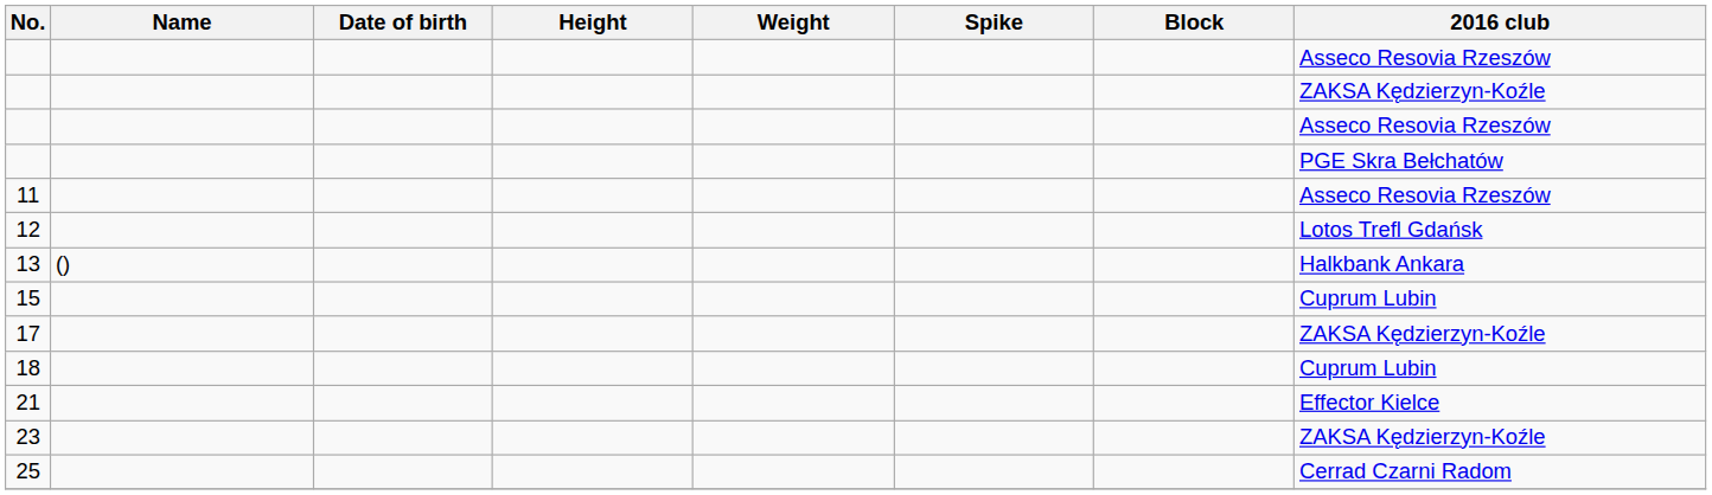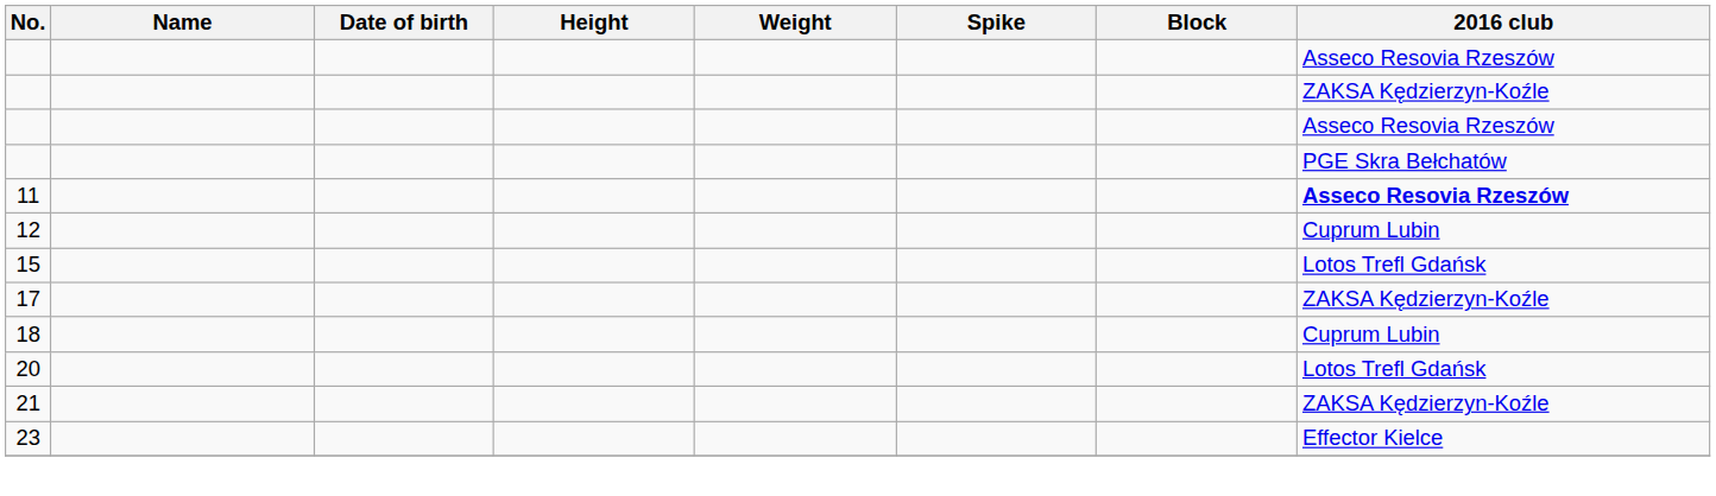 <table class="wikitable sortable" style="font-size:100%; text-align:center;">
 <tr>
 <th>No.</th>
 <th style="width:12em">Name</th>
 <th style="width:8em">Date of birth</th>
 <th style="width:9em">Height</th>
 <th style="width:9em">Weight</th>
 <th style="width:9em">Spike</th>
 <th style="width:9em">Block</th>
 <th style="width:19em">2016 club</th>
 </tr>
 <tr>
 <td></td>
 <td align=left></td>
 <td align=right></td>
 <td></td>
 <td></td>
 <td></td>
 <td></td>
 <td align=left> <a href='#'>Asseco Resovia Rzeszów</a></td>
 </tr>
 <tr>
 <td></td>
 <td align=left></td>
 <td align=right></td>
 <td></td>
 <td></td>
 <td></td>
 <td></td>
 <td align=left> <a href='#'>ZAKSA Kędzierzyn-Koźle</a></td>
 </tr>
 <tr>
 <td></td>
 <td align=left></td>
 <td align=right></td>
 <td></td>
 <td></td>
 <td></td>
 <td></td>
 <td align=left> <a href='#'>Asseco Resovia Rzeszów</a></td>
 </tr>
 <tr>
 <td></td>
 <td align=left></td>
 <td align=right></td>
 <td></td>
 <td></td>
 <td></td>
 <td></td>
 <td align=left> <a href='#'>PGE Skra Bełchatów</a></td>
 </tr>
 <tr>
 <td>11</td>
 <td align=left></td>
 <td align=right></td>
 <td></td>
 <td></td>
 <td></td>
 <td></td>
-<td align=left> <a href='#'>Asseco Resovia Rzeszów</a></td>
+<td align=left><strong> <a href='#'>Asseco Resovia Rzeszów</a></strong></td>
 </tr>
 <tr>
 <td>12</td>
 <td align=left></td>
 <td align=right></td>
 <td></td>
 <td></td>
 <td></td>
 <td></td>
-<td align=left> <a href='#'>Lotos Trefl Gdańsk</a></td>
-</tr>
-<tr>
-<td>13</td>
-<td align=left> ()</td>
-<td align=right></td>
-<td></td>
-<td></td>
-<td></td>
-<td></td>
-<td align=left> <a href='#'>Halkbank Ankara</a></td>
+<td align=left> <a href='#'>Cuprum Lubin</a></td>
 </tr>
 <tr>
 <td>15</td>
 <td align=left></td>
 <td align=right></td>
 <td></td>
 <td></td>
 <td></td>
 <td></td>
-<td align=left> <a href='#'>Cuprum Lubin</a></td>
+<td align=left> <a href='#'>Lotos Trefl Gdańsk</a></td>
 </tr>
 <tr>
 <td>17</td>
 <td align=left></td>
 <td align=right></td>
 <td></td>
 <td></td>
 <td></td>
 <td></td>
 <td align=left> <a href='#'>ZAKSA Kędzierzyn-Koźle</a></td>
 </tr>
 <tr>
 <td>18</td>
 <td align=left></td>
 <td align=right></td>
 <td></td>
 <td></td>
 <td></td>
 <td></td>
 <td align=left> <a href='#'>Cuprum Lubin</a></td>
 </tr>
 <tr>
+<td>20</td>
+<td align=left></td>
+<td align=right></td>
+<td></td>
+<td></td>
+<td></td>
+<td></td>
+<td align=left> <a href='#'>Lotos Trefl Gdańsk</a></td>
+</tr>
+<tr>
 <td>21</td>
+<td align=left></td>
+<td align=right></td>
+<td></td>
+<td></td>
+<td></td>
+<td></td>
+<td align=left> <a href='#'>ZAKSA Kędzierzyn-Koźle</a></td>
+</tr>
+<tr>
+<td>23</td>
 <td align=left></td>
 <td align=right></td>
 <td></td>
 <td></td>
 <td></td>
 <td></td>
 <td align=left> <a href='#'>Effector Kielce</a></td>
 </tr>
 <tr>
-<td>23</td>
-<td align=left></td>
-<td align=right></td>
-<td></td>
-<td></td>
-<td></td>
-<td></td>
-<td align=left> <a href='#'>ZAKSA Kędzierzyn-Koźle</a></td>
-</tr>
-<tr>
-<td>25</td>
-<td align=left></td>
-<td align=right></td>
-<td></td>
-<td></td>
-<td></td>
-<td></td>
-<td align=left> <a href='#'>Cerrad Czarni Radom</a></td>
-</tr>
-<tr>
 </tr>
 </table>
